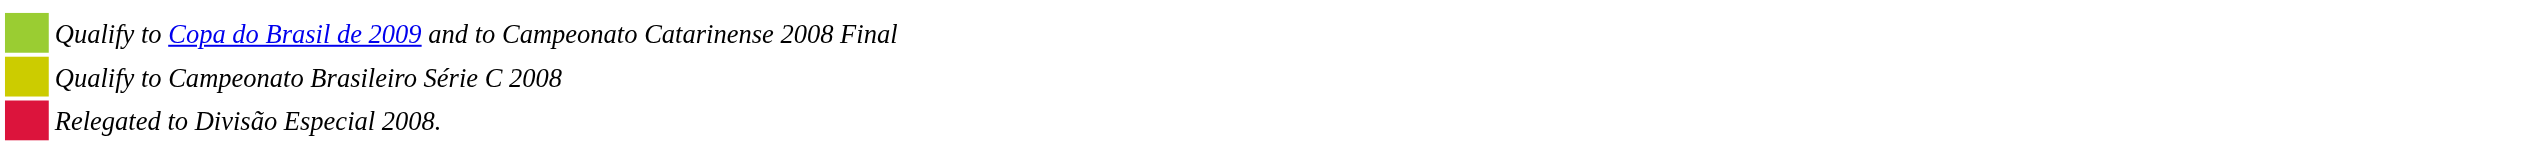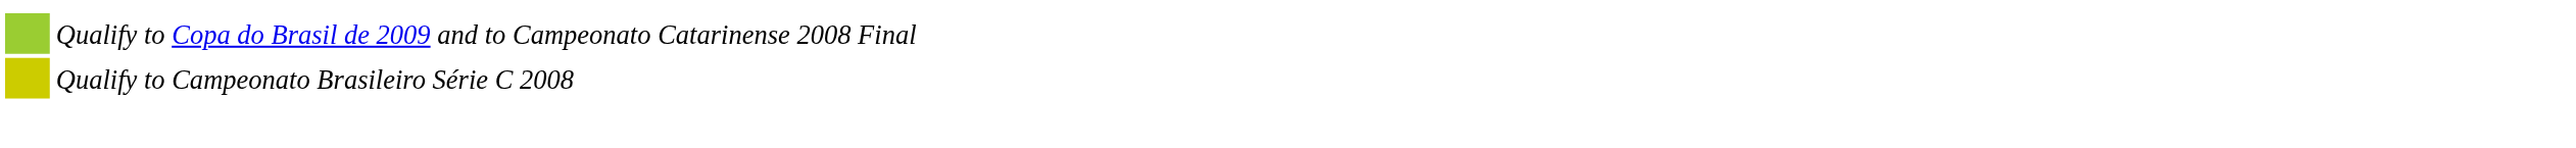 <table width=80%>
 <tr>
 <td style="width: 20px;"></td>
 <td bgcolor=#ffffff></td>
 </tr>
 <tr>
 <td bgcolor=#9ACD32></td>
 <td bgcolor=#ffffff><em><small>Qualify to <a href='#'>Copa do Brasil de 2009</a> and to Campeonato Catarinense 2008 Final</small></em></td>
 </tr>
 <tr>
 <td bgcolor=#CCCC00></td>
 <td bgcolor=#ffffff><small><em>Qualify to Campeonato Brasileiro Série C 2008</em></small></td>
 </tr>
-<tr>
-<td bgcolor=#DC143C></td>
-<td bgcolor=#ffffff><small><em>Relegated to Divisão Especial 2008.</em></small></td>
-</tr>
 </table>
